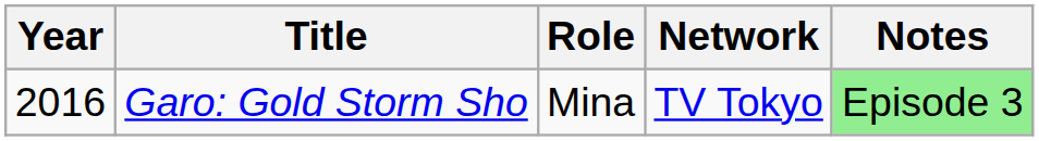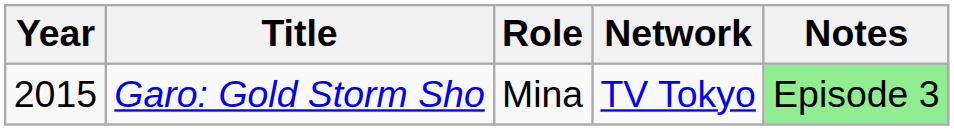 <table class="wikitable">
 <tr>
 <th>Year</th>
 <th>Title</th>
 <th>Role</th>
 <th>Network</th>
 <th>Notes</th>
 </tr>
 <tr>
-<td>2016</td>
+<td>2015</td>
 <td><em><a href='#'>Garo: Gold Storm Sho</a></em></td>
 <td>Mina</td>
 <td><a href='#'>TV Tokyo</a></td>
 <td style="background: lightgreen;">Episode 3</td>
 </tr>
 </table>
